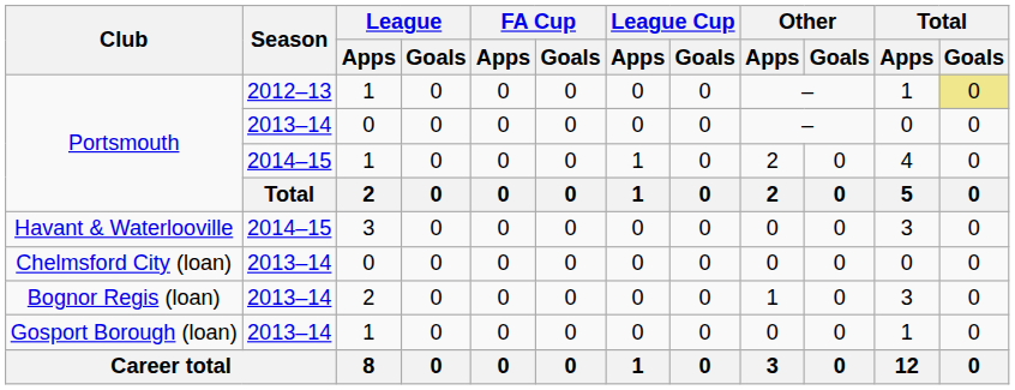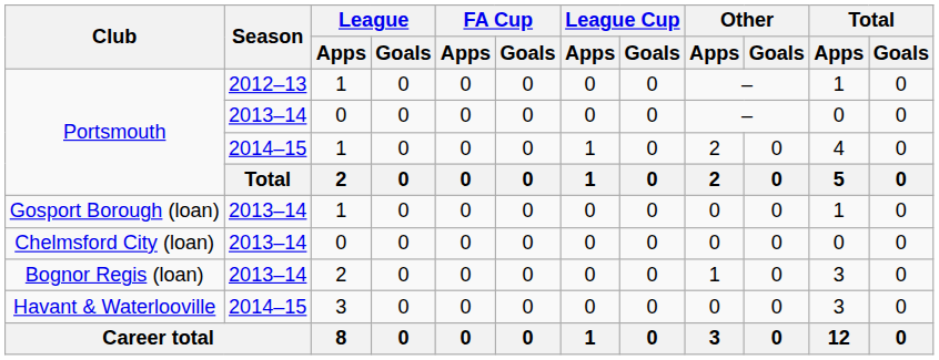 <table class="wikitable" style="text-align: center;">
 <tr>
 <th rowspan="2">Club</th>
 <th rowspan="2">Season</th>
 <th colspan="2"><a href='#'>League</a></th>
 <th colspan="2"><a href='#'>FA Cup</a></th>
 <th colspan="2"><a href='#'>League Cup</a></th>
 <th colspan="2">Other</th>
 <th colspan="2">Total</th>
 </tr>
 <tr>
 <th>Apps</th>
 <th>Goals</th>
 <th>Apps</th>
 <th>Goals</th>
 <th>Apps</th>
 <th>Goals</th>
 <th>Apps</th>
 <th>Goals</th>
 <th>Apps</th>
 <th>Goals</th>
 </tr>
 <tr>
 <td rowspan="4" valign="center"><a href='#'>Portsmouth</a></td>
 <td><a href='#'>2012–13</a></td>
 <td>1</td>
 <td>0</td>
 <td>0</td>
 <td>0</td>
 <td>0</td>
 <td>0</td>
 <td colspan="2">–</td>
 <td>1</td>
-<td style="background: khaki;">0</td>
+<td>0</td>
 </tr>
 <tr>
 <td><a href='#'>2013–14</a></td>
 <td>0</td>
 <td>0</td>
 <td>0</td>
 <td>0</td>
 <td>0</td>
 <td>0</td>
 <td colspan="2">–</td>
 <td>0</td>
 <td>0</td>
 </tr>
 <tr>
 <td><a href='#'>2014–15</a></td>
 <td>1</td>
 <td>0</td>
 <td>0</td>
 <td>0</td>
 <td>1</td>
 <td>0</td>
 <td>2</td>
 <td>0</td>
 <td>4</td>
 <td>0</td>
 </tr>
 <tr>
 <th>Total</th>
 <th>2</th>
 <th>0</th>
 <th>0</th>
 <th>0</th>
 <th>1</th>
 <th>0</th>
 <th>2</th>
 <th>0</th>
 <th>5</th>
 <th>0</th>
 </tr>
 <tr>
-<td><a href='#'>Havant & Waterlooville</a></td>
-<td><a href='#'>2014–15</a></td>
-<td>3</td>
+<td><a href='#'>Gosport Borough</a> (loan)</td>
+<td><a href='#'>2013–14</a></td>
+<td>1</td>
 <td>0</td>
 <td>0</td>
 <td>0</td>
 <td>0</td>
 <td>0</td>
 <td>0</td>
 <td>0</td>
-<td>3</td>
+<td>1</td>
 <td>0</td>
 </tr>
 <tr>
 <td><a href='#'>Chelmsford City</a> (loan)</td>
 <td><a href='#'>2013–14</a></td>
 <td>0</td>
 <td>0</td>
 <td>0</td>
 <td>0</td>
 <td>0</td>
 <td>0</td>
 <td>0</td>
 <td>0</td>
 <td>0</td>
 <td>0</td>
 </tr>
 <tr>
 <td><a href='#'>Bognor Regis</a> (loan)</td>
 <td><a href='#'>2013–14</a></td>
 <td>2</td>
 <td>0</td>
 <td>0</td>
 <td>0</td>
 <td>0</td>
 <td>0</td>
 <td>1</td>
 <td>0</td>
 <td>3</td>
 <td>0</td>
 </tr>
 <tr>
-<td><a href='#'>Gosport Borough</a> (loan)</td>
-<td><a href='#'>2013–14</a></td>
-<td>1</td>
+<td><a href='#'>Havant & Waterlooville</a></td>
+<td><a href='#'>2014–15</a></td>
+<td>3</td>
 <td>0</td>
 <td>0</td>
 <td>0</td>
 <td>0</td>
 <td>0</td>
 <td>0</td>
 <td>0</td>
-<td>1</td>
+<td>3</td>
 <td>0</td>
 </tr>
 <tr>
 <th colspan="2">Career total</th>
 <th>8</th>
 <th>0</th>
 <th>0</th>
 <th>0</th>
 <th>1</th>
 <th>0</th>
 <th>3</th>
 <th>0</th>
 <th>12</th>
 <th>0</th>
 </tr>
 </table>
